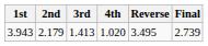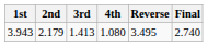 <table class="wikitable">
 <tr>
 <th>1st</th>
 <th>2nd</th>
 <th>3rd</th>
 <th>4th</th>
 <th>Reverse</th>
 <th>Final</th>
 </tr>
 <tr>
 <td>3.943</td>
 <td>2.179</td>
 <td>1.413</td>
-<td>1.020</td>
+<td>1.080</td>
 <td>3.495</td>
-<td>2.739</td>
+<td>2.740</td>
 </tr>
 </table>
